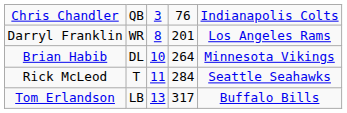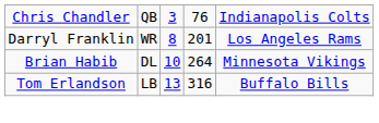 <table class=wikitable style="text-align:center">
 <tr>
 <td><a href='#'>Chris Chandler</a></td>
 <td>QB</td>
 <td><a href='#'>3</a></td>
 <td>76</td>
 <td><a href='#'>Indianapolis Colts</a></td>
 </tr>
 <tr>
 <td>Darryl Franklin</td>
 <td>WR</td>
 <td><a href='#'>8</a></td>
 <td>201</td>
 <td><a href='#'>Los Angeles Rams</a></td>
 </tr>
 <tr>
 <td><a href='#'>Brian Habib</a></td>
 <td>DL</td>
 <td><a href='#'>10</a></td>
 <td>264</td>
 <td><a href='#'>Minnesota Vikings</a></td>
 </tr>
 <tr>
-<td>Rick McLeod</td>
-<td>T</td>
-<td><a href='#'>11</a></td>
-<td>284</td>
-<td><a href='#'>Seattle Seahawks</a></td>
-</tr>
-<tr>
 <td><a href='#'>Tom Erlandson</a></td>
 <td>LB</td>
 <td><a href='#'>13</a></td>
-<td>317</td>
+<td>316</td>
 <td><a href='#'>Buffalo Bills</a></td>
 </tr>
 </table>
